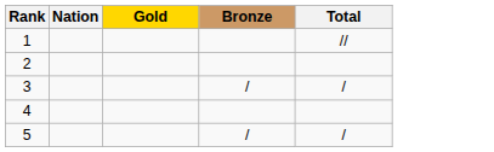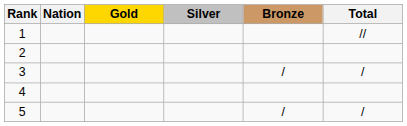 <table class="wikitable sortable plainrowheaders" style="text-align: center">
 <tr>
 <th scope="col">Rank</th>
 <th scope="col">Nation</th>
 <th scope="col" style="background-color:gold; width:6em;">Gold</th>
+<th scope="col" style="background-color:silver; width:6em;">Silver</th>
 <th scope="col" style="background-color:#cc9966; width:6em;">Bronze</th>
 <th scope="col" style="width:6em;">Total</th>
 </tr>
 <tr>
 <td>1</td>
 <td align=left> </td>
+<td></td>
 <td></td>
 <td></td>
 <td>//</td>
 </tr>
 <tr>
 <td>2</td>
 <td align=left></td>
 <td></td>
 <td></td>
 <td></td>
+<td></td>
 </tr>
 <tr>
 <td>3</td>
 <td align=left> </td>
+<td></td>
 <td></td>
 <td>/</td>
 <td>/</td>
 </tr>
 <tr>
 <td>4</td>
 <td align=left></td>
 <td></td>
 <td></td>
 <td></td>
+<td></td>
 </tr>
 <tr>
 <td>5</td>
 <td align=left> </td>
 <td></td>
+<td></td>
 <td>/</td>
 <td>/</td>
 </tr>
 </table>
